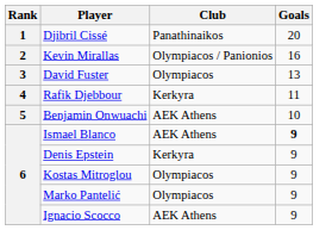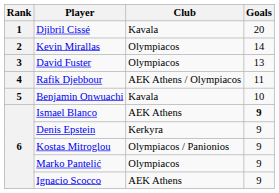 <table class="wikitable" style="text-align:center">
 <tr>
 <th>Rank</th>
 <th>Player</th>
 <th>Club</th>
 <th>Goals</th>
 </tr>
 <tr>
 <th>1</th>
 <td align="left"> <a href='#'>Djibril Cissé</a></td>
-<td align="left">Panathinaikos</td>
+<td align="left">Kavala</td>
 <td>20</td>
 </tr>
 <tr>
 <th>2</th>
 <td align="left"> <a href='#'>Kevin Mirallas</a></td>
-<td align="left">Olympiacos / Panionios</td>
-<td>16</td>
+<td align="left">Olympiacos</td>
+<td>14</td>
 </tr>
 <tr>
 <th>3</th>
 <td align="left"> <a href='#'>David Fuster</a></td>
 <td align="left">Olympiacos</td>
 <td>13</td>
 </tr>
 <tr>
 <th>4</th>
 <td align="left"> <a href='#'>Rafik Djebbour</a></td>
-<td align="left">Kerkyra</td>
+<td align="left">AEK Athens / Olympiacos</td>
 <td>11</td>
 </tr>
 <tr>
 <th>5</th>
 <td align="left"> <a href='#'>Benjamin Onwuachi</a></td>
-<td align="left">AEK Athens</td>
+<td align="left">Kavala</td>
 <td>10</td>
 </tr>
 <tr>
 <th rowspan="5">6</th>
 <td align="left"> <a href='#'>Ismael Blanco</a></td>
 <td align="left">AEK Athens</td>
 <td><strong>9</strong></td>
 </tr>
 <tr>
 <td align="left"> <a href='#'>Denis Epstein</a></td>
 <td align="left">Kerkyra</td>
 <td>9</td>
 </tr>
 <tr>
 <td align="left"> <a href='#'>Kostas Mitroglou</a></td>
-<td align="left">Olympiacos</td>
+<td align="left">Olympiacos / Panionios</td>
 <td>9</td>
 </tr>
 <tr>
 <td align="left"> <a href='#'>Marko Pantelić</a></td>
 <td align="left">Olympiacos</td>
 <td>9</td>
 </tr>
 <tr>
 <td align="left"> <a href='#'>Ignacio Scocco</a></td>
 <td align="left">AEK Athens</td>
 <td>9</td>
 </tr>
 </table>
